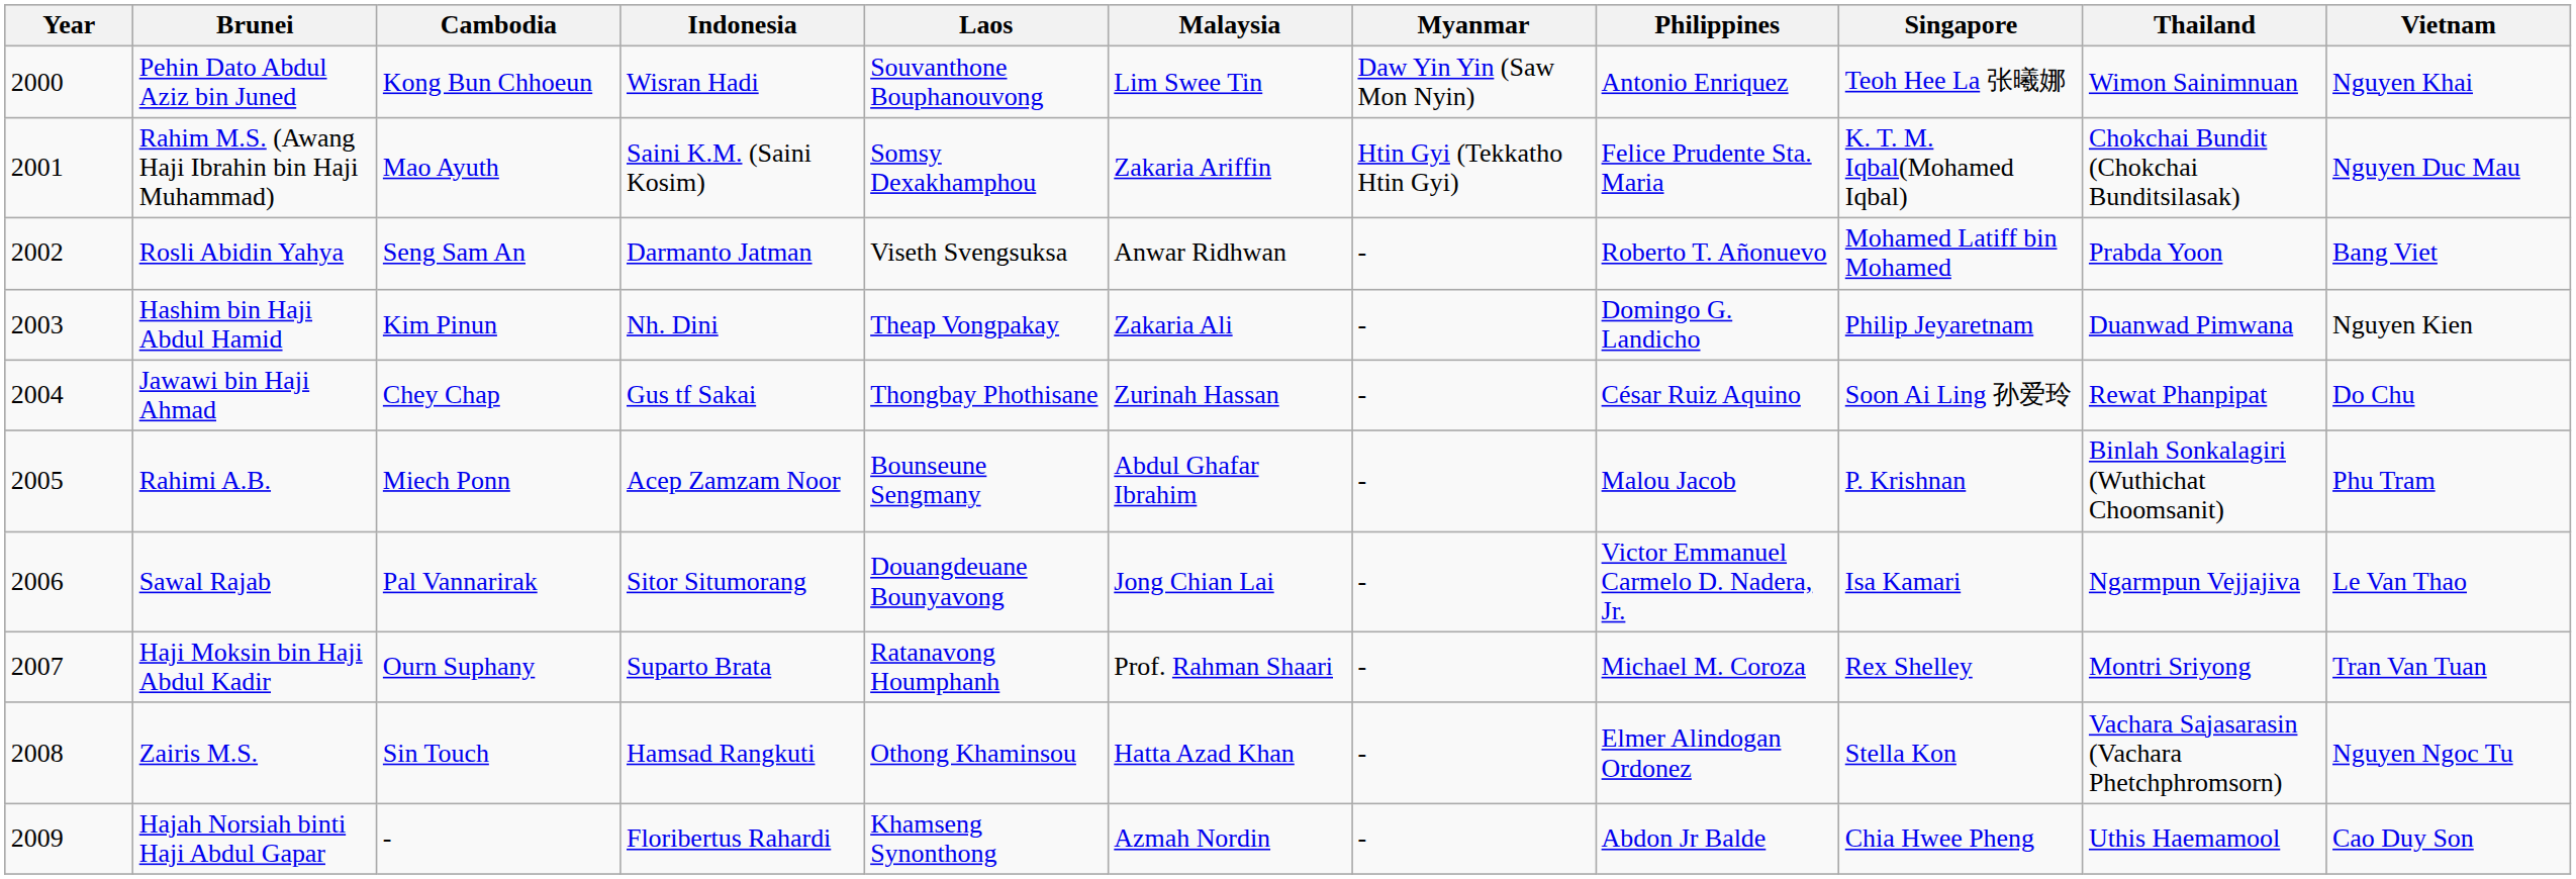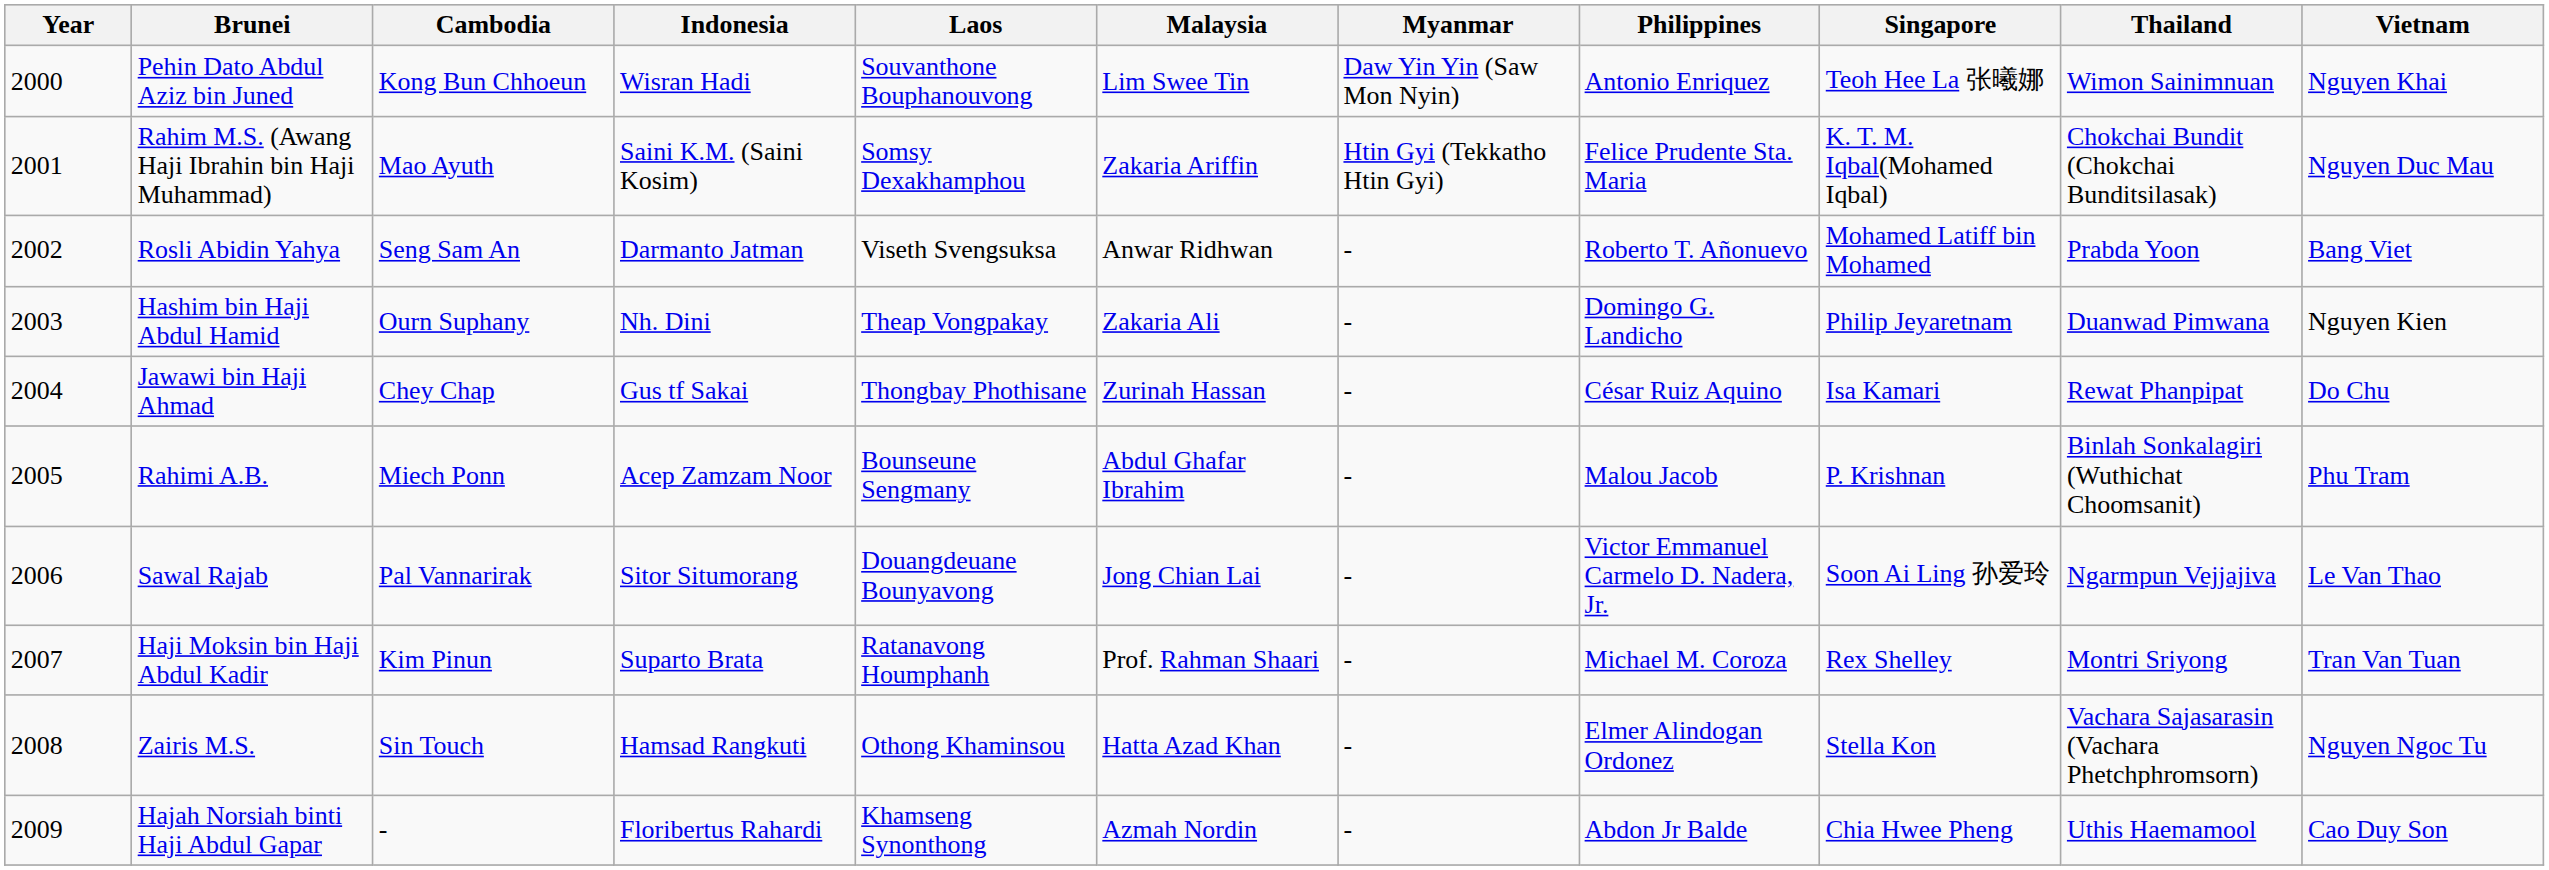 <table class="wikitable">
 <tr>
 <th width="5%">Year</th>
 <th width="9.5%">Brunei</th>
 <th width="9.5%">Cambodia</th>
 <th width="9.5%">Indonesia</th>
 <th width="9.5%">Laos</th>
 <th width="9.5%">Malaysia</th>
 <th width="9.5%">Myanmar</th>
 <th width="9.5%">Philippines</th>
 <th width="9.5%">Singapore</th>
 <th width="9.5%">Thailand</th>
 <th width="9.5%">Vietnam</th>
 </tr>
 <tr>
 <td>2000</td>
 <td><a href='#'>Pehin Dato Abdul Aziz bin Juned</a></td>
 <td><a href='#'>Kong Bun Chhoeun</a></td>
 <td><a href='#'>Wisran Hadi</a></td>
 <td><a href='#'>Souvanthone Bouphanouvong</a></td>
 <td><a href='#'>Lim Swee Tin</a></td>
 <td><a href='#'>Daw Yin Yin</a> (Saw Mon Nyin)</td>
 <td><a href='#'>Antonio Enriquez</a></td>
 <td><a href='#'>Teoh Hee La</a> 张曦娜</td>
 <td><a href='#'>Wimon Sainimnuan</a></td>
 <td><a href='#'>Nguyen Khai</a></td>
 </tr>
 <tr>
 <td>2001</td>
 <td><a href='#'>Rahim M.S.</a> (Awang Haji Ibrahin bin Haji Muhammad)</td>
 <td><a href='#'>Mao Ayuth</a></td>
 <td><a href='#'>Saini K.M.</a> (Saini Kosim)</td>
 <td><a href='#'>Somsy Dexakhamphou</a></td>
 <td><a href='#'>Zakaria Ariffin</a></td>
 <td><a href='#'>Htin Gyi</a> (Tekkatho Htin Gyi)</td>
 <td><a href='#'>Felice Prudente Sta. Maria</a></td>
 <td><a href='#'>K. T. M. Iqbal</a>(Mohamed Iqbal)</td>
 <td><a href='#'>Chokchai Bundit</a> (Chokchai Bunditsilasak)</td>
 <td><a href='#'>Nguyen Duc Mau</a></td>
 </tr>
 <tr>
 <td>2002</td>
 <td><a href='#'>Rosli Abidin Yahya</a></td>
 <td><a href='#'>Seng Sam An</a></td>
 <td><a href='#'>Darmanto Jatman</a></td>
 <td>Viseth Svengsuksa</td>
 <td>Anwar Ridhwan</td>
 <td>-</td>
 <td><a href='#'>Roberto T. Añonuevo</a></td>
 <td><a href='#'>Mohamed Latiff bin Mohamed</a></td>
 <td><a href='#'>Prabda Yoon</a></td>
 <td><a href='#'>Bang Viet</a></td>
 </tr>
 <tr>
 <td>2003</td>
 <td><a href='#'>Hashim bin Haji Abdul Hamid</a></td>
-<td><a href='#'>Kim Pinun</a></td>
+<td><a href='#'>Ourn Suphany</a></td>
 <td><a href='#'>Nh. Dini</a></td>
 <td><a href='#'>Theap Vongpakay</a></td>
 <td><a href='#'>Zakaria Ali</a></td>
 <td>-</td>
 <td><a href='#'>Domingo G. Landicho</a></td>
 <td><a href='#'>Philip Jeyaretnam</a></td>
 <td><a href='#'>Duanwad Pimwana</a></td>
 <td>Nguyen Kien</td>
 </tr>
 <tr>
 <td>2004</td>
 <td><a href='#'>Jawawi bin Haji Ahmad</a></td>
 <td><a href='#'>Chey Chap</a></td>
 <td><a href='#'>Gus tf Sakai</a></td>
 <td><a href='#'>Thongbay Phothisane</a></td>
 <td><a href='#'>Zurinah Hassan</a></td>
 <td>-</td>
 <td><a href='#'>César Ruiz Aquino</a></td>
-<td><a href='#'>Soon Ai Ling</a> 孙爱玲</td>
+<td><a href='#'>Isa Kamari</a></td>
 <td><a href='#'>Rewat Phanpipat</a></td>
 <td><a href='#'>Do Chu</a></td>
 </tr>
 <tr>
 <td>2005</td>
 <td><a href='#'>Rahimi A.B.</a></td>
 <td><a href='#'>Miech Ponn</a></td>
 <td><a href='#'>Acep Zamzam Noor</a></td>
 <td><a href='#'>Bounseune Sengmany</a></td>
 <td><a href='#'>Abdul Ghafar Ibrahim</a></td>
 <td>-</td>
 <td><a href='#'>Malou Jacob</a></td>
 <td><a href='#'>P. Krishnan</a></td>
 <td><a href='#'>Binlah Sonkalagiri</a> (Wuthichat Choomsanit)</td>
 <td><a href='#'>Phu Tram</a></td>
 </tr>
 <tr>
 <td>2006</td>
 <td><a href='#'>Sawal Rajab</a></td>
 <td><a href='#'>Pal Vannarirak</a></td>
 <td><a href='#'>Sitor Situmorang</a></td>
 <td><a href='#'>Douangdeuane Bounyavong</a></td>
 <td><a href='#'>Jong Chian Lai</a></td>
 <td>-</td>
 <td><a href='#'>Victor Emmanuel Carmelo D. Nadera, Jr.</a></td>
-<td><a href='#'>Isa Kamari</a></td>
+<td><a href='#'>Soon Ai Ling</a> 孙爱玲</td>
 <td><a href='#'>Ngarmpun Vejjajiva</a></td>
 <td><a href='#'>Le Van Thao</a></td>
 </tr>
 <tr>
 <td>2007</td>
 <td><a href='#'>Haji Moksin bin Haji Abdul Kadir</a></td>
-<td><a href='#'>Ourn Suphany</a></td>
+<td><a href='#'>Kim Pinun</a></td>
 <td><a href='#'>Suparto Brata</a></td>
 <td><a href='#'>Ratanavong Houmphanh</a></td>
 <td>Prof. <a href='#'>Rahman Shaari</a></td>
 <td>-</td>
 <td><a href='#'>Michael M. Coroza</a></td>
 <td><a href='#'>Rex Shelley</a></td>
 <td><a href='#'>Montri Sriyong</a></td>
 <td><a href='#'>Tran Van Tuan</a></td>
 </tr>
 <tr>
 <td>2008</td>
 <td><a href='#'>Zairis M.S.</a></td>
 <td><a href='#'>Sin Touch</a></td>
 <td><a href='#'>Hamsad Rangkuti</a></td>
 <td><a href='#'>Othong Khaminsou</a></td>
 <td><a href='#'>Hatta Azad Khan</a></td>
 <td>-</td>
 <td><a href='#'>Elmer Alindogan Ordonez</a></td>
 <td><a href='#'>Stella Kon</a></td>
 <td><a href='#'>Vachara Sajasarasin</a> (Vachara Phetchphromsorn)</td>
 <td><a href='#'>Nguyen Ngoc Tu</a></td>
 </tr>
 <tr>
 <td>2009</td>
 <td><a href='#'>Hajah Norsiah binti Haji Abdul Gapar</a></td>
 <td>-</td>
 <td><a href='#'>Floribertus Rahardi</a></td>
 <td><a href='#'>Khamseng Synonthong</a></td>
 <td><a href='#'>Azmah Nordin</a></td>
 <td>-</td>
 <td><a href='#'>Abdon Jr Balde</a></td>
 <td><a href='#'>Chia Hwee Pheng</a></td>
 <td><a href='#'>Uthis Haemamool</a></td>
 <td><a href='#'>Cao Duy Son</a></td>
 </tr>
 </table>
